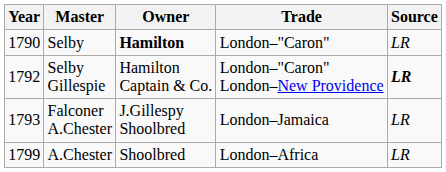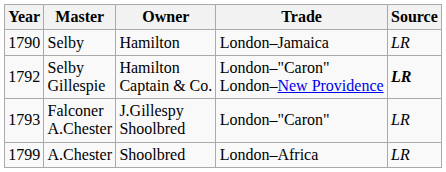 <table class=" wikitable">
 <tr>
 <th>Year</th>
 <th>Master</th>
 <th>Owner</th>
 <th>Trade</th>
 <th>Source</th>
 </tr>
 <tr>
 <td>1790</td>
 <td>Selby</td>
-<td><strong>Hamilton</strong></td>
-<td>London–"Caron"</td>
+<td>Hamilton</td>
+<td>London–Jamaica</td>
 <td><em>LR</em></td>
 </tr>
 <tr>
 <td>1792</td>
 <td>Selby<br>Gillespie</td>
 <td>Hamilton<br>Captain & Co.</td>
 <td>London–"Caron"<br>London–<a href='#'>New Providence</a></td>
 <td><strong><em>LR</em></strong></td>
 </tr>
 <tr>
 <td>1793</td>
 <td>Falconer<br>A.Chester</td>
 <td>J.Gillespy<br>Shoolbred</td>
-<td>London–Jamaica</td>
+<td>London–"Caron"</td>
 <td><em>LR</em></td>
 </tr>
 <tr>
 <td>1799</td>
 <td>A.Chester</td>
 <td>Shoolbred</td>
 <td>London–Africa</td>
 <td><em>LR</em></td>
 </tr>
 <tr>
 </tr>
 </table>
